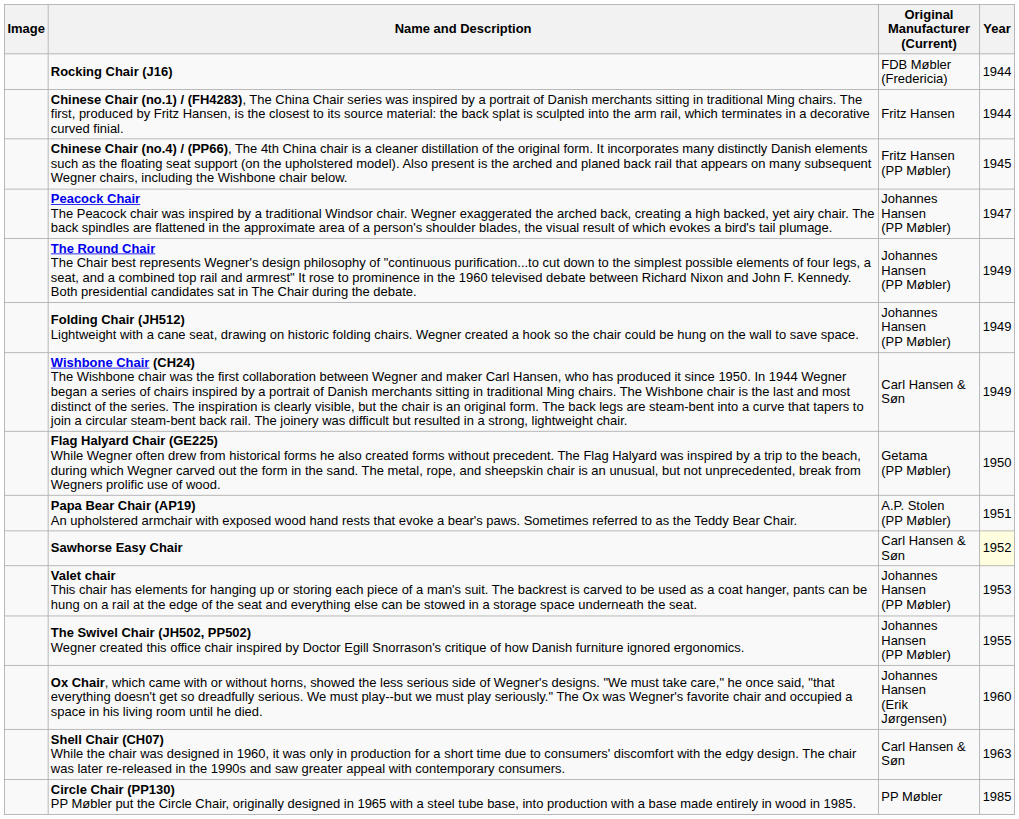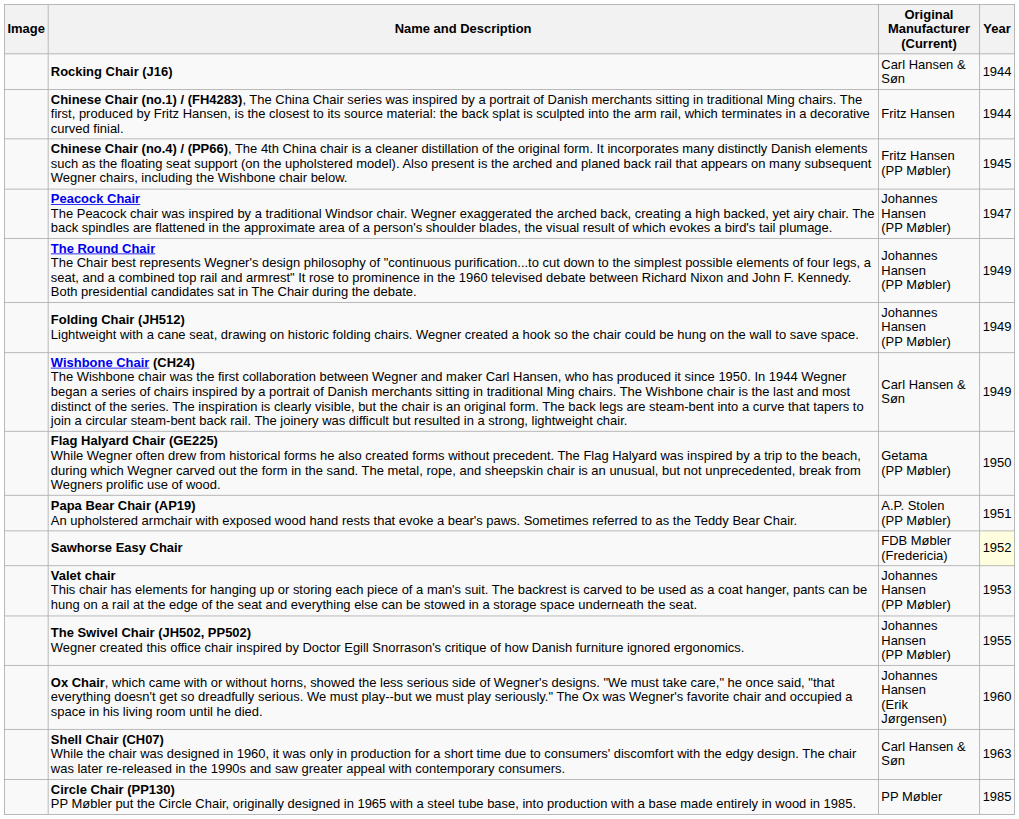 <table class="wikitable">
 <tr>
 <th>Image</th>
 <th>Name and Description</th>
 <th>Original Manufacturer<br>(Current)</th>
 <th>Year</th>
 </tr>
 <tr>
 <td></td>
 <td><strong>Rocking Chair (J16)</strong></td>
-<td>FDB Møbler<br>(Fredericia)</td>
+<td>Carl Hansen & Søn</td>
 <td>1944</td>
 </tr>
 <tr>
 <td></td>
 <td><strong>Chinese Chair (no.1) / (FH4283)</strong>, The China Chair series was inspired by a portrait of Danish merchants sitting in traditional Ming chairs. The first, produced by Fritz Hansen, is the closest to its source material: the back splat is sculpted into the arm rail, which terminates in a decorative curved finial.</td>
 <td>Fritz Hansen</td>
 <td>1944</td>
 </tr>
 <tr>
 <td></td>
 <td><strong>Chinese Chair (no.4) / (PP66)</strong>, The 4th China chair is a cleaner distillation of the original form. It incorporates many distinctly Danish elements such as the floating seat support (on the upholstered model). Also present is the arched and planed back rail that appears on many subsequent Wegner chairs, including the Wishbone chair below.</td>
 <td>Fritz Hansen<br>(PP Møbler)</td>
 <td>1945</td>
 </tr>
 <tr>
 <td></td>
 <td><strong><a href='#'>Peacock Chair</a></strong><br>The Peacock chair was inspired by a traditional Windsor chair. Wegner exaggerated the arched back, creating a high backed, yet airy chair. The back spindles are flattened in the approximate area of a person's shoulder blades, the visual result of which evokes a bird's tail plumage.</td>
 <td>Johannes Hansen<br>(PP Møbler)</td>
 <td>1947</td>
 </tr>
 <tr>
 <td></td>
 <td><strong><a href='#'>The Round Chair</a></strong><br>The Chair best represents Wegner's design philosophy of "continuous purification...to cut down to the simplest possible elements of four legs, a seat, and a combined top rail and armrest" It rose to prominence in the 1960 televised debate between Richard Nixon and John F. Kennedy. Both presidential candidates sat in The Chair during the debate.</td>
 <td>Johannes Hansen<br>(PP Møbler)</td>
 <td>1949</td>
 </tr>
 <tr>
 <td></td>
 <td><strong>Folding Chair (JH512)</strong><br>Lightweight with a cane seat, drawing on historic folding chairs. Wegner created a hook so the chair could be hung on the wall to save space.</td>
 <td>Johannes Hansen<br>(PP Møbler)</td>
 <td>1949</td>
 </tr>
 <tr>
 <td></td>
 <td><strong><a href='#'>Wishbone Chair</a> (CH24)</strong><br>The Wishbone chair was the first collaboration between Wegner and maker Carl Hansen, who has produced it since 1950. In 1944 Wegner began a series of chairs inspired by a portrait of Danish merchants sitting in traditional Ming chairs. The Wishbone chair is the last and most distinct of the series. The inspiration is clearly visible, but the chair is an original form. The back legs are steam-bent into a curve that tapers to join a circular steam-bent back rail. The joinery was difficult but resulted in a strong, lightweight chair.</td>
 <td>Carl Hansen & Søn</td>
 <td>1949</td>
 </tr>
 <tr>
 <td></td>
 <td><strong>Flag Halyard Chair (GE225)</strong><br>While Wegner often drew from historical forms he also created forms without precedent. The Flag Halyard was inspired by a trip to the beach, during which Wegner carved out the form in the sand. The metal, rope, and sheepskin chair is an unusual, but not unprecedented, break from Wegners prolific use of wood.</td>
 <td>Getama<br>(PP Møbler)</td>
 <td>1950</td>
 </tr>
 <tr>
 <td></td>
 <td><strong>Papa Bear Chair (AP19)</strong><br>An upholstered armchair with exposed wood hand rests that evoke a bear's paws. Sometimes referred to as the Teddy Bear Chair.</td>
 <td>A.P. Stolen<br>(PP Møbler)</td>
 <td>1951</td>
 </tr>
 <tr>
 <td></td>
 <td><strong>Sawhorse Easy Chair</strong></td>
-<td>Carl Hansen & Søn</td>
+<td>FDB Møbler<br>(Fredericia)</td>
 <td style="background: lightyellow;">1952</td>
 </tr>
 <tr>
 <td></td>
 <td><strong>Valet chair</strong><br>This chair has elements for hanging up or storing each piece of a man's suit. The backrest is carved to be used as a coat hanger, pants can be hung on a rail at the edge of the seat and everything else can be stowed in a storage space underneath the seat.</td>
 <td>Johannes Hansen<br>(PP Møbler)</td>
 <td>1953</td>
 </tr>
 <tr>
 <td></td>
 <td><strong>The Swivel Chair (JH502, PP502)</strong><br>Wegner created this office chair inspired by Doctor Egill Snorrason's critique of how Danish furniture ignored ergonomics.</td>
 <td>Johannes Hansen<br>(PP Møbler)</td>
 <td>1955</td>
 </tr>
 <tr>
 <td></td>
 <td><strong>Ox Chair</strong>, which came with or without horns, showed the less serious side of Wegner's designs. "We must take care," he once said, "that everything doesn't get so dreadfully serious. We must play--but we must play seriously." The Ox was Wegner's favorite chair and occupied a space in his living room until he died.</td>
 <td>Johannes Hansen<br>(Erik Jørgensen)</td>
 <td>1960</td>
 </tr>
 <tr>
 <td></td>
 <td><strong>Shell Chair (CH07)</strong><br>While the chair was designed in 1960, it was only in production for a short time due to consumers' discomfort with the edgy design. The chair was later re-released in the 1990s and saw greater appeal with contemporary consumers.</td>
 <td>Carl Hansen & Søn</td>
 <td>1963</td>
 </tr>
 <tr>
 <td></td>
 <td><strong>Circle Chair (PP130)</strong><br>PP Møbler put the Circle Chair, originally designed in 1965 with a steel tube base, into production with a base made entirely in wood in 1985.</td>
 <td>PP Møbler</td>
 <td>1985</td>
 </tr>
 </table>
